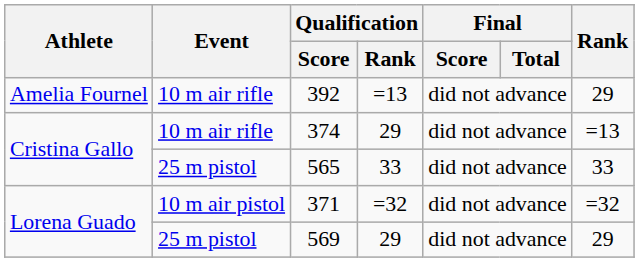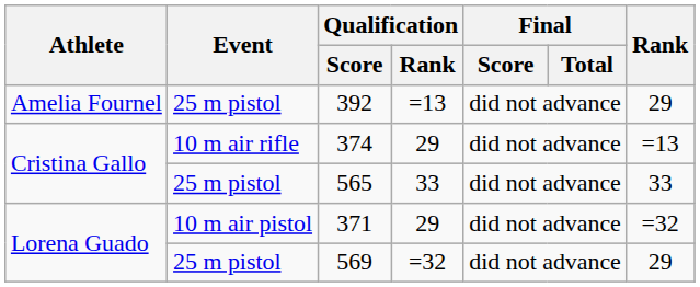 <table class="wikitable" style="font-size:90%">
 <tr>
 <th rowspan="2">Athlete</th>
 <th rowspan="2">Event</th>
 <th colspan="2">Qualification</th>
 <th colspan="2">Final</th>
 <th rowspan="2">Rank</th>
 </tr>
 <tr>
 <th>Score</th>
 <th>Rank</th>
 <th>Score</th>
 <th>Total</th>
 </tr>
 <tr>
 <td><a href='#'>Amelia Fournel</a></td>
-<td><a href='#'>10 m air rifle</a></td>
+<td><a href='#'>25 m pistol</a></td>
 <td align=center>392</td>
 <td align=center>=13</td>
 <td align=center colspan="2">did not advance</td>
 <td align=center>29</td>
 </tr>
 <tr>
 <td rowspan=2><a href='#'>Cristina Gallo</a></td>
 <td><a href='#'>10 m air rifle</a></td>
 <td align=center>374</td>
 <td align=center>29</td>
 <td align=center colspan="2">did not advance</td>
 <td align=center>=13</td>
 </tr>
 <tr>
 <td><a href='#'>25 m pistol</a></td>
 <td align=center>565</td>
 <td align=center>33</td>
 <td align=center colspan="2">did not advance</td>
 <td align=center>33</td>
 </tr>
 <tr>
 <td rowspan=2><a href='#'>Lorena Guado</a></td>
 <td><a href='#'>10 m air pistol</a></td>
 <td align=center>371</td>
-<td align=center>=32</td>
+<td align=center>29</td>
 <td align=center colspan="2">did not advance</td>
 <td align=center>=32</td>
 </tr>
 <tr>
 <td><a href='#'>25 m pistol</a></td>
 <td align=center>569</td>
-<td align=center>29</td>
+<td align=center>=32</td>
 <td align=center colspan="2">did not advance</td>
 <td align=center>29</td>
 </tr>
 </table>
